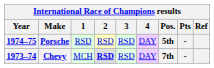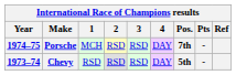 <table class="wikitable" style="text-align:center; font-size:75%">
 <tr>
 <th colspan=9><a href='#'>International Race of Champions</a> results</th>
 </tr>
 <tr>
 <th>Year</th>
 <th>Make</th>
 <th>1</th>
 <th>2</th>
 <th>3</th>
 <th>4</th>
 <th>Pos.</th>
 <th>Pts</th>
 <th>Ref</th>
 </tr>
 <tr>
 <th><a href='#'>1974–75</a></th>
 <th><a href='#'>Porsche</a></th>
+<td style="background:#DFFFDF;"><a href='#'>MCH</a><br></td>
+<td style="background:#FFFFBF;"><a href='#'>RSD</a><br></td>
 <td style="background:#DFFFDF;"><a href='#'>RSD</a><br></td>
-<td style="background:#FFFFBF;"><a href='#'>RSD</a><br></td>
+<td style="background:#EFCFFF;"><a href='#'>DAY</a><br></td>
+<th>7th</th>
+<th>-</th>
+<th></th>
+</tr>
+<tr>
+<th><a href='#'>1973–74</a></th>
+<th><a href='#'>Chevy</a></th>
+<td style="background:#DFFFDF;"><a href='#'>RSD</a><br></td>
+<td style="background:#DFDFDF;"><a href='#'>RSD</a><br></td>
 <td style="background:#DFFFDF;"><a href='#'>RSD</a><br></td>
 <td style="background:#EFCFFF;"><a href='#'>DAY</a><br></td>
 <th>5th</th>
 <th>-</th>
 <th></th>
 </tr>
-<tr>
-<th><a href='#'>1973–74</a></th>
-<th><a href='#'>Chevy</a></th>
-<td style="background:#DFFFDF;"><a href='#'>MCH</a><br></td>
-<td style="background:#DFDFDF;"><strong><a href='#'>RSD</a><br></strong></td>
-<td style="background:#DFFFDF;"><a href='#'>RSD</a><br></td>
-<td style="background:#EFCFFF;"><a href='#'>DAY</a><br></td>
-<th>7th</th>
-<th>-</th>
-<th></th>
-</tr>
 </table>
